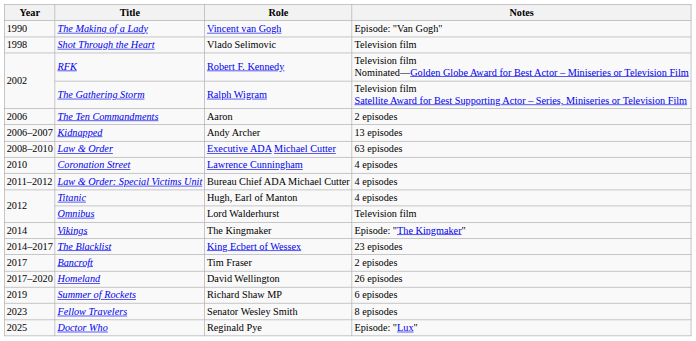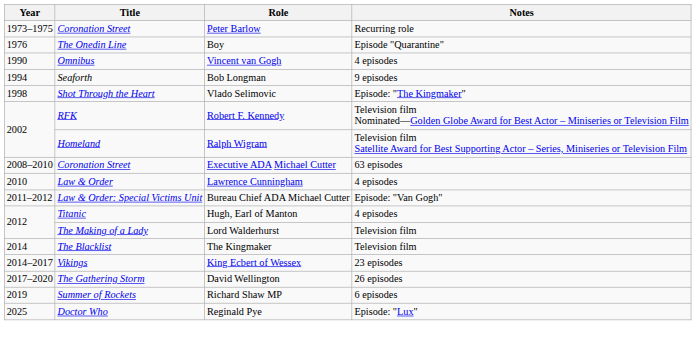 <table class="wikitable sortable">
 <tr>
 <th>Year</th>
 <th>Title</th>
 <th>Role</th>
 <th>Notes</th>
 </tr>
 <tr>
+<td>1973–1975</td>
+<td><em><a href='#'>Coronation Street</a></em></td>
+<td><a href='#'>Peter Barlow</a></td>
+<td>Recurring role</td>
+</tr>
+<tr>
+<td>1976</td>
+<td><em><a href='#'>The Onedin Line</a></em></td>
+<td>Boy</td>
+<td>Episode "Quarantine"</td>
+</tr>
+<tr>
 <td>1990</td>
-<td><em><a href='#'>The Making of a Lady</a></em></td>
+<td><em><a href='#'>Omnibus</a></em></td>
 <td><a href='#'>Vincent van Gogh</a></td>
-<td>Episode: "Van Gogh"</td>
+<td>4 episodes</td>
+</tr>
+<tr>
+<td>1994</td>
+<td><em>Seaforth</em></td>
+<td>Bob Longman</td>
+<td>9 episodes</td>
 </tr>
 <tr>
 <td>1998</td>
 <td><em><a href='#'>Shot Through the Heart</a></em></td>
 <td>Vlado Selimovic</td>
-<td>Television film</td>
+<td>Episode: "<a href='#'>The Kingmaker</a>"</td>
 </tr>
 <tr>
 <td rowspan="2">2002</td>
 <td><em><a href='#'>RFK</a></em></td>
 <td><a href='#'>Robert F. Kennedy</a></td>
 <td>Television film<br>Nominated—<a href='#'>Golden Globe Award for Best Actor – Miniseries or Television Film</a></td>
 </tr>
 <tr>
-<td><em><a href='#'>The Gathering Storm</a></em></td>
+<td><em><a href='#'>Homeland</a></em></td>
 <td><a href='#'>Ralph Wigram</a></td>
 <td>Television film<br><a href='#'>Satellite Award for Best Supporting Actor – Series, Miniseries or Television Film</a></td>
 </tr>
 <tr>
-<td>2006</td>
-<td><em><a href='#'>The Ten Commandments</a></em></td>
-<td>Aaron</td>
-<td>2 episodes</td>
-</tr>
-<tr>
-<td>2006–2007</td>
-<td><em><a href='#'>Kidnapped</a></em></td>
-<td>Andy Archer</td>
-<td>13 episodes</td>
-</tr>
-<tr>
 <td>2008–2010</td>
-<td><em><a href='#'>Law & Order</a></em></td>
+<td><em><a href='#'>Coronation Street</a></em></td>
 <td><a href='#'>Executive ADA</a> <a href='#'>Michael Cutter</a></td>
 <td>63 episodes</td>
 </tr>
 <tr>
 <td>2010</td>
-<td><em><a href='#'>Coronation Street</a></em></td>
+<td><em><a href='#'>Law & Order</a></em></td>
 <td><a href='#'>Lawrence Cunningham</a></td>
 <td>4 episodes</td>
 </tr>
 <tr>
 <td>2011–2012</td>
 <td><em><a href='#'>Law & Order: Special Victims Unit</a></em></td>
 <td>Bureau Chief ADA Michael Cutter</td>
-<td>4 episodes</td>
+<td>Episode: "Van Gogh"</td>
 </tr>
 <tr>
 <td rowspan="2">2012</td>
 <td><em><a href='#'>Titanic</a></em></td>
 <td>Hugh, Earl of Manton</td>
 <td>4 episodes</td>
 </tr>
 <tr>
-<td><em><a href='#'>Omnibus</a></em></td>
+<td><em><a href='#'>The Making of a Lady</a></em></td>
 <td>Lord Walderhurst</td>
 <td>Television film</td>
 </tr>
 <tr>
 <td>2014</td>
-<td><em><a href='#'>Vikings</a></em></td>
+<td><em><a href='#'>The Blacklist</a></em></td>
 <td>The Kingmaker</td>
-<td>Episode: "<a href='#'>The Kingmaker</a>"</td>
+<td>Television film</td>
 </tr>
 <tr>
 <td>2014–2017</td>
-<td><em><a href='#'>The Blacklist</a></em></td>
+<td><em><a href='#'>Vikings</a></em></td>
 <td><a href='#'>King Ecbert of Wessex</a></td>
 <td>23 episodes</td>
 </tr>
 <tr>
-<td>2017</td>
-<td><em><a href='#'>Bancroft</a></em></td>
-<td>Tim Fraser</td>
-<td>2 episodes</td>
-</tr>
-<tr>
 <td>2017–2020</td>
-<td><em><a href='#'>Homeland</a></em></td>
+<td><em><a href='#'>The Gathering Storm</a></em></td>
 <td>David Wellington</td>
 <td>26 episodes</td>
 </tr>
 <tr>
 <td>2019</td>
 <td><em><a href='#'>Summer of Rockets</a></em></td>
 <td>Richard Shaw MP</td>
 <td>6 episodes</td>
 </tr>
 <tr>
-<td>2023</td>
-<td><em><a href='#'>Fellow Travelers</a></em></td>
-<td>Senator Wesley Smith</td>
-<td>8 episodes</td>
-</tr>
-<tr>
 <td>2025</td>
 <td><em><a href='#'>Doctor Who</a></em></td>
 <td>Reginald Pye</td>
 <td>Episode: "<a href='#'>Lux</a>"</td>
 </tr>
 </table>
